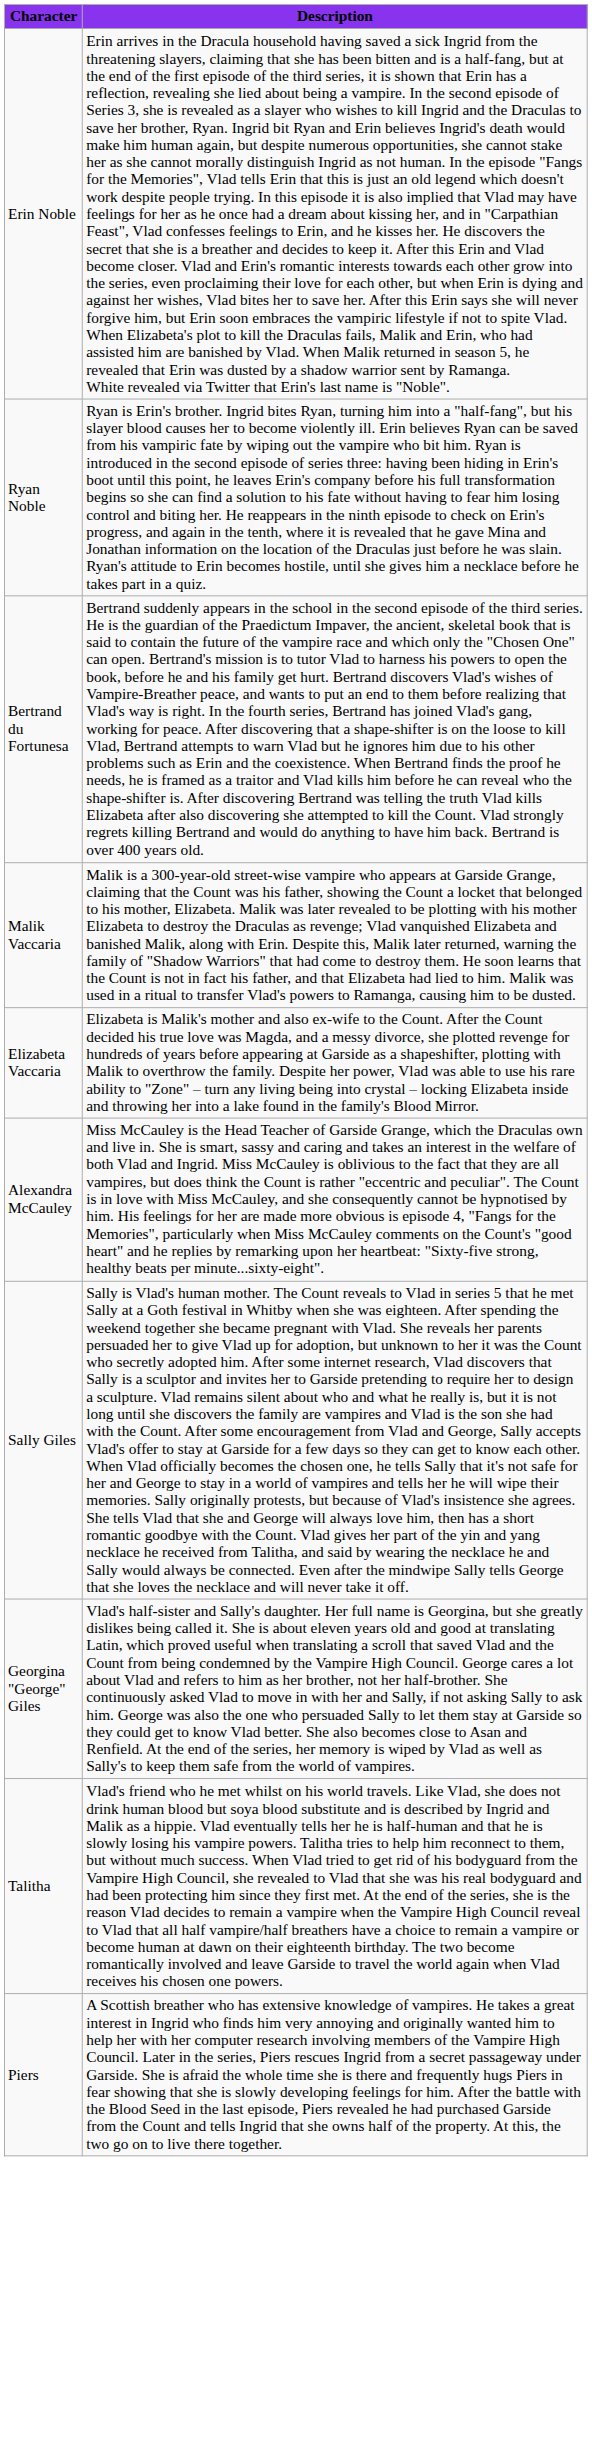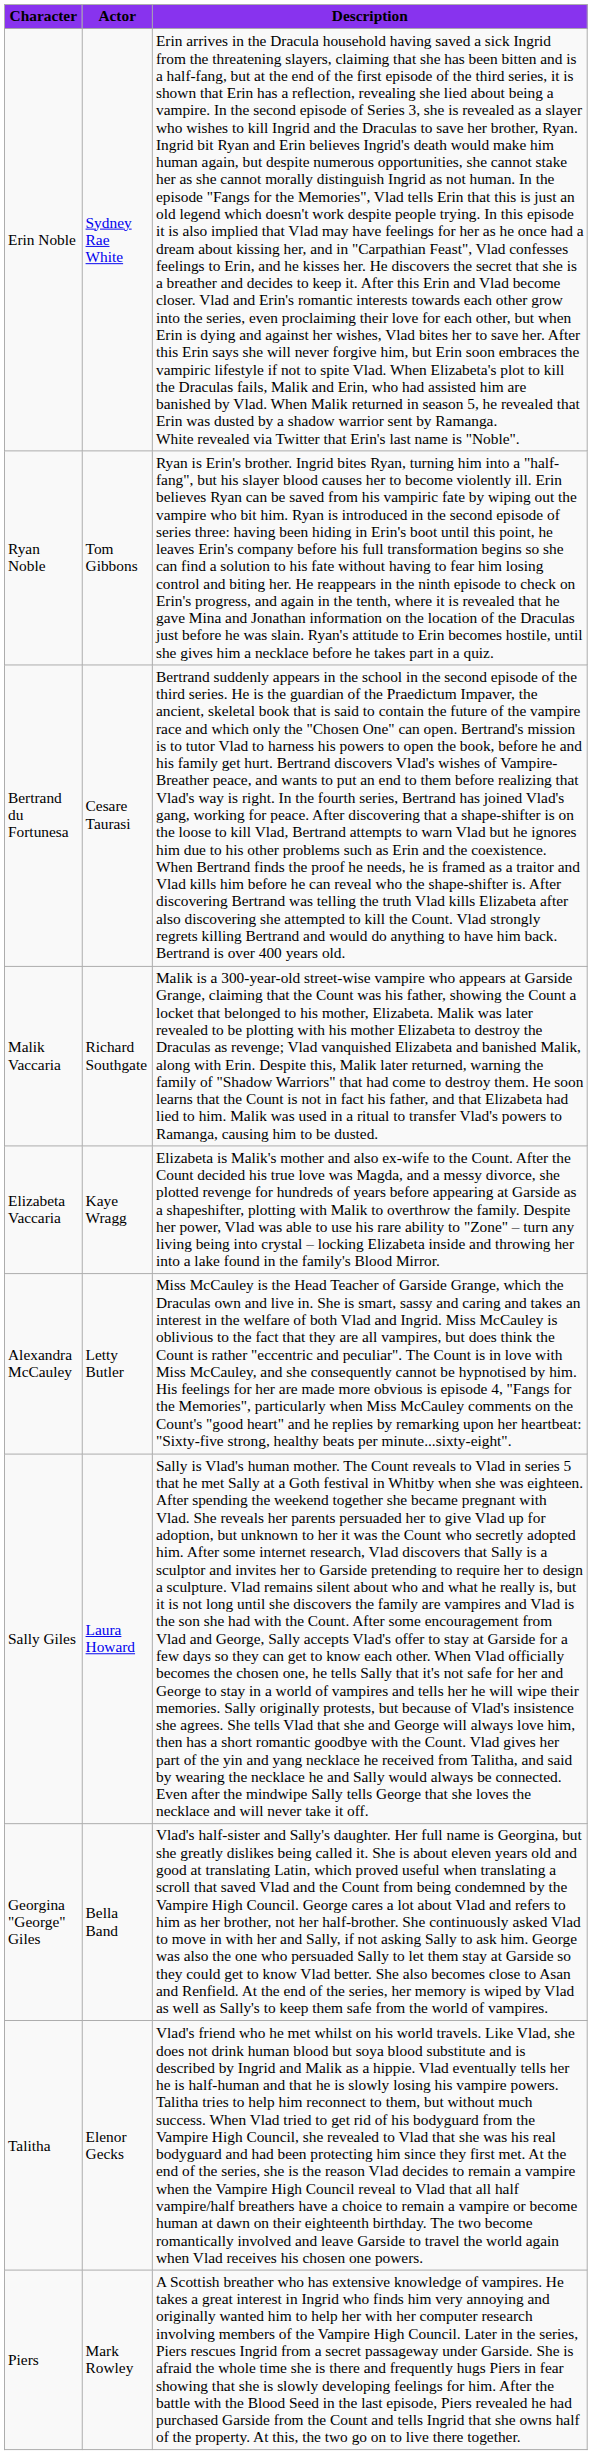 <table class="wikitable">
 <tr>
 <th style="background:#8833EE;">Character</th>
+<th style="background:#8833EE;">Actor</th>
 <th style="background:#8833EE;">Description</th>
 </tr>
 <tr>
 <td>Erin Noble</td>
+<td><a href='#'>Sydney Rae White</a></td>
 <td>Erin arrives in the Dracula household having saved a sick Ingrid from the threatening slayers, claiming that she has been bitten and is a half-fang, but at the end of the first episode of the third series, it is shown that Erin has a reflection, revealing she lied about being a vampire. In the second episode of Series 3, she is revealed as a slayer who wishes to kill Ingrid and the Draculas to save her brother, Ryan. Ingrid bit Ryan and Erin believes Ingrid's death would make him human again, but despite numerous opportunities, she cannot stake her as she cannot morally distinguish Ingrid as not human. In the episode "Fangs for the Memories", Vlad tells Erin that this is just an old legend which doesn't work despite people trying. In this episode it is also implied that Vlad may have feelings for her as he once had a dream about kissing her, and in "Carpathian Feast", Vlad confesses feelings to Erin, and he kisses her. He discovers the secret that she is a breather and decides to keep it. After this Erin and Vlad become closer. Vlad and Erin's romantic interests towards each other grow into the series, even proclaiming their love for each other, but when Erin is dying and against her wishes, Vlad bites her to save her. After this Erin says she will never forgive him, but Erin soon embraces the vampiric lifestyle if not to spite Vlad. When Elizabeta's plot to kill the Draculas fails, Malik and Erin, who had assisted him are banished by Vlad. When Malik returned in season 5, he revealed that Erin was dusted by a shadow warrior sent by Ramanga.<br>White revealed via Twitter that Erin's last name is "Noble".</td>
 </tr>
 <tr>
 <td>Ryan Noble</td>
+<td>Tom Gibbons</td>
 <td>Ryan is Erin's brother. Ingrid bites Ryan, turning him into a "half-fang", but his slayer blood causes her to become violently ill. Erin believes Ryan can be saved from his vampiric fate by wiping out the vampire who bit him. Ryan is introduced in the second episode of series three: having been hiding in Erin's boot until this point, he leaves Erin's company before his full transformation begins so she can find a solution to his fate without having to fear him losing control and biting her. He reappears in the ninth episode to check on Erin's progress, and again in the tenth, where it is revealed that he gave Mina and Jonathan information on the location of the Draculas just before he was slain. Ryan's attitude to Erin becomes hostile, until she gives him a necklace before he takes part in a quiz.</td>
 </tr>
 <tr>
 <td>Bertrand du Fortunesa</td>
+<td>Cesare Taurasi</td>
 <td>Bertrand suddenly appears in the school in the second episode of the third series. He is the guardian of the Praedictum Impaver, the ancient, skeletal book that is said to contain the future of the vampire race and which only the "Chosen One" can open. Bertrand's mission is to tutor Vlad to harness his powers to open the book, before he and his family get hurt. Bertrand discovers Vlad's wishes of Vampire-Breather peace, and wants to put an end to them before realizing that Vlad's way is right. In the fourth series, Bertrand has joined Vlad's gang, working for peace. After discovering that a shape-shifter is on the loose to kill Vlad, Bertrand attempts to warn Vlad but he ignores him due to his other problems such as Erin and the coexistence. When Bertrand finds the proof he needs, he is framed as a traitor and Vlad kills him before he can reveal who the shape-shifter is. After discovering Bertrand was telling the truth Vlad kills Elizabeta after also discovering she attempted to kill the Count. Vlad strongly regrets killing Bertrand and would do anything to have him back. Bertrand is over 400 years old.</td>
 </tr>
 <tr>
 <td>Malik Vaccaria</td>
+<td>Richard Southgate</td>
 <td>Malik is a 300-year-old street-wise vampire who appears at Garside Grange, claiming that the Count was his father, showing the Count a locket that belonged to his mother, Elizabeta. Malik was later revealed to be plotting with his mother Elizabeta to destroy the Draculas as revenge; Vlad vanquished Elizabeta and banished Malik, along with Erin. Despite this, Malik later returned, warning the family of "Shadow Warriors" that had come to destroy them. He soon learns that the Count is not in fact his father, and that Elizabeta had lied to him. Malik was used in a ritual to transfer Vlad's powers to Ramanga, causing him to be dusted.</td>
 </tr>
 <tr>
 <td>Elizabeta Vaccaria</td>
+<td>Kaye Wragg</td>
 <td>Elizabeta is Malik's mother and also ex-wife to the Count. After the Count decided his true love was Magda, and a messy divorce, she plotted revenge for hundreds of years before appearing at Garside as a shapeshifter, plotting with Malik to overthrow the family. Despite her power, Vlad was able to use his rare ability to "Zone" – turn any living being into crystal – locking Elizabeta inside and throwing her into a lake found in the family's Blood Mirror.</td>
 </tr>
 <tr>
 <td>Alexandra McCauley</td>
+<td>Letty Butler</td>
 <td>Miss McCauley is the Head Teacher of Garside Grange, which the Draculas own and live in. She is smart, sassy and caring and takes an interest in the welfare of both Vlad and Ingrid. Miss McCauley is oblivious to the fact that they are all vampires, but does think the Count is rather "eccentric and peculiar". The Count is in love with Miss McCauley, and she consequently cannot be hypnotised by him. His feelings for her are made more obvious is episode 4, "Fangs for the Memories", particularly when Miss McCauley comments on the Count's "good heart" and he replies by remarking upon her heartbeat: "Sixty-five strong, healthy beats per minute...sixty-eight".</td>
 </tr>
 <tr>
 <td>Sally Giles</td>
+<td><a href='#'>Laura Howard</a></td>
 <td>Sally is Vlad's human mother. The Count reveals to Vlad in series 5 that he met Sally at a Goth festival in Whitby when she was eighteen. After spending the weekend together she became pregnant with Vlad. She reveals her parents persuaded her to give Vlad up for adoption, but unknown to her it was the Count who secretly adopted him. After some internet research, Vlad discovers that Sally is a sculptor and invites her to Garside pretending to require her to design a sculpture. Vlad remains silent about who and what he really is, but it is not long until she discovers the family are vampires and Vlad is the son she had with the Count. After some encouragement from Vlad and George, Sally accepts Vlad's offer to stay at Garside for a few days so they can get to know each other. When Vlad officially becomes the chosen one, he tells Sally that it's not safe for her and George to stay in a world of vampires and tells her he will wipe their memories. Sally originally protests, but because of Vlad's insistence she agrees. She tells Vlad that she and George will always love him, then has a short romantic goodbye with the Count. Vlad gives her part of the yin and yang necklace he received from Talitha, and said by wearing the necklace he and Sally would always be connected. Even after the mindwipe Sally tells George that she loves the necklace and will never take it off.</td>
 </tr>
 <tr>
 <td>Georgina "George" Giles</td>
+<td>Bella Band</td>
 <td>Vlad's half-sister and Sally's daughter. Her full name is Georgina, but she greatly dislikes being called it. She is about eleven years old and good at translating Latin, which proved useful when translating a scroll that saved Vlad and the Count from being condemned by the Vampire High Council. George cares a lot about Vlad and refers to him as her brother, not her half-brother. She continuously asked Vlad to move in with her and Sally, if not asking Sally to ask him. George was also the one who persuaded Sally to let them stay at Garside so they could get to know Vlad better. She also becomes close to Asan and Renfield. At the end of the series, her memory is wiped by Vlad as well as Sally's to keep them safe from the world of vampires.</td>
 </tr>
 <tr>
 <td>Talitha</td>
+<td>Elenor Gecks</td>
 <td>Vlad's friend who he met whilst on his world travels. Like Vlad, she does not drink human blood but soya blood substitute and is described by Ingrid and Malik as a hippie. Vlad eventually tells her he is half-human and that he is slowly losing his vampire powers. Talitha tries to help him reconnect to them, but without much success. When Vlad tried to get rid of his bodyguard from the Vampire High Council, she revealed to Vlad that she was his real bodyguard and had been protecting him since they first met. At the end of the series, she is the reason Vlad decides to remain a vampire when the Vampire High Council reveal to Vlad that all half vampire/half breathers have a choice to remain a vampire or become human at dawn on their eighteenth birthday. The two become romantically involved and leave Garside to travel the world again when Vlad receives his chosen one powers.</td>
 </tr>
 <tr>
 <td>Piers</td>
+<td>Mark Rowley</td>
 <td>A Scottish breather who has extensive knowledge of vampires. He takes a great interest in Ingrid who finds him very annoying and originally wanted him to help her with her computer research involving members of the Vampire High Council. Later in the series, Piers rescues Ingrid from a secret passageway under Garside. She is afraid the whole time she is there and frequently hugs Piers in fear showing that she is slowly developing feelings for him. After the battle with the Blood Seed in the last episode, Piers revealed he had purchased Garside from the Count and tells Ingrid that she owns half of the property. At this, the two go on to live there together.</td>
 </tr>
 </table>
